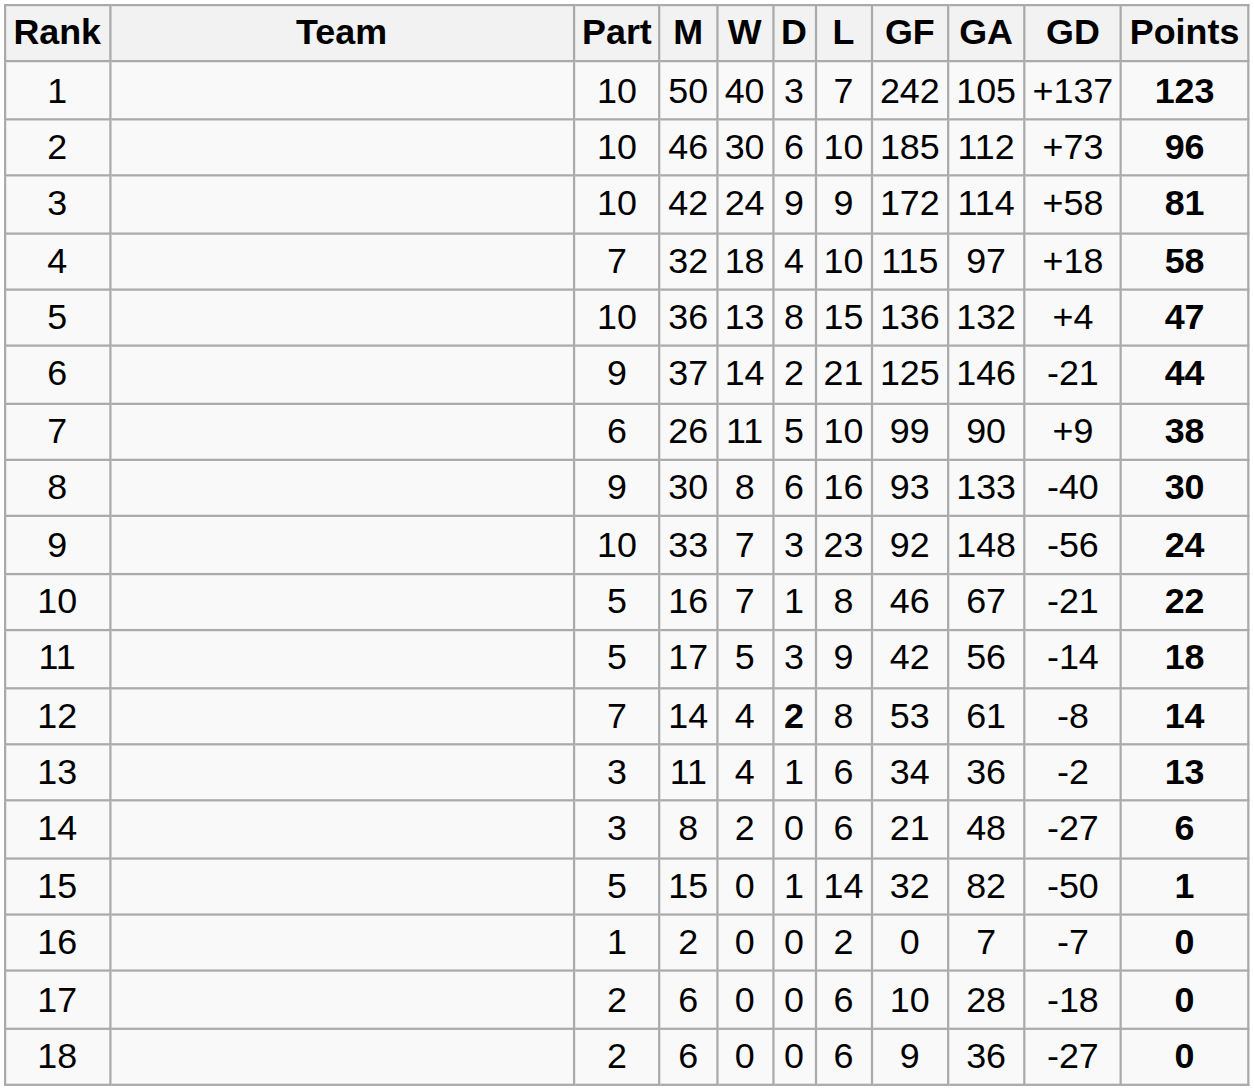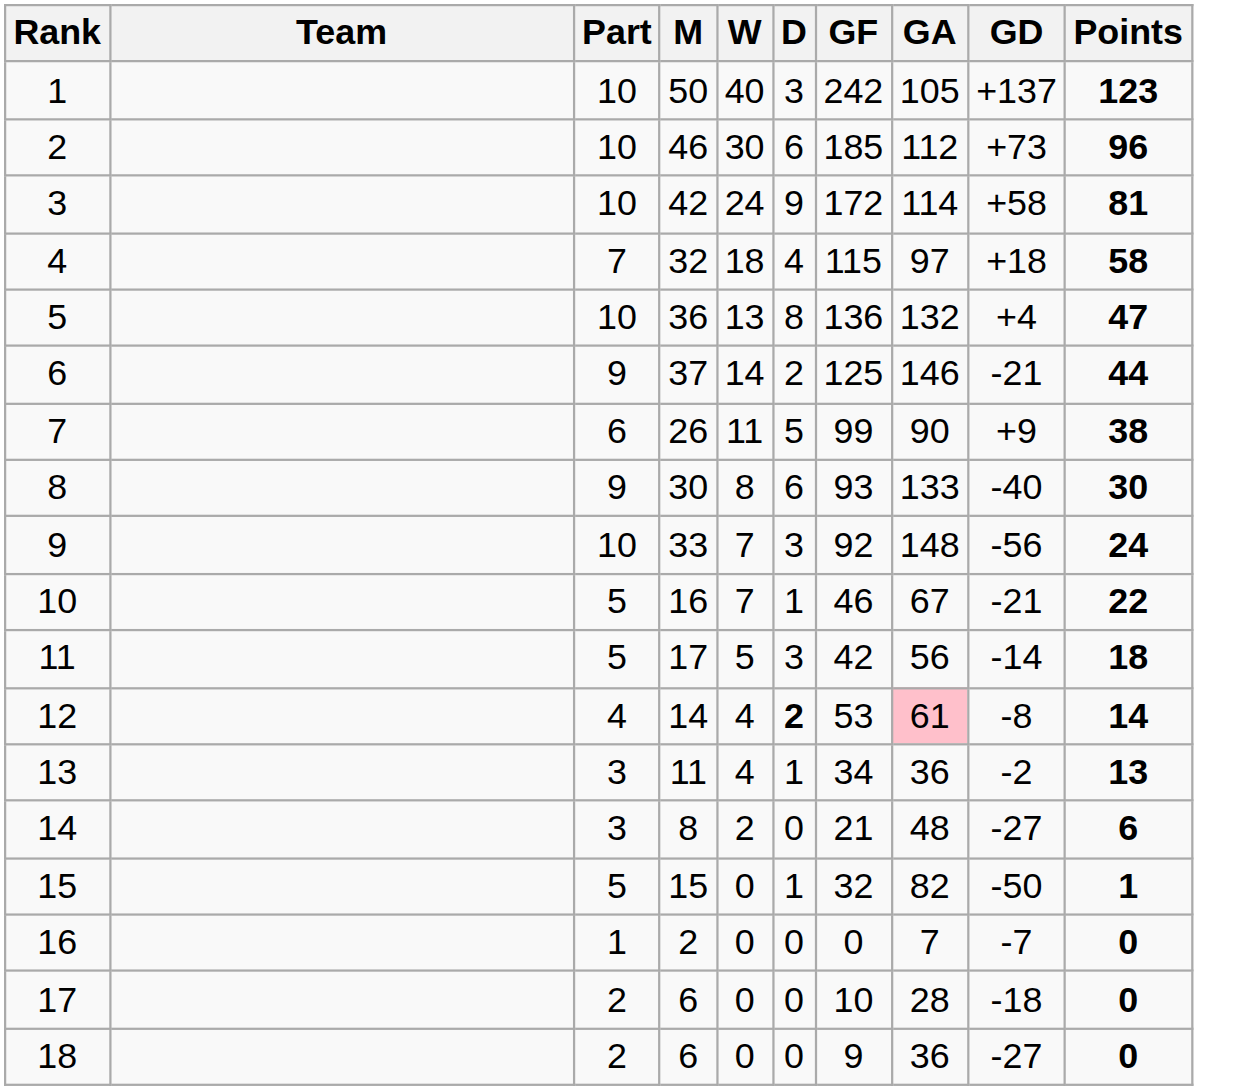 <table class="wikitable sortable" style="text-align:center">
 <tr>
 <th>Rank</th>
 <th width=200>Team</th>
 <th>Part</th>
 <th>M</th>
 <th>W</th>
 <th>D</th>
-<th>L</th>
 <th>GF</th>
 <th>GA</th>
 <th>GD</th>
 <th>Points</th>
 </tr>
 <tr>
 <td>1</td>
 <td align=left></td>
 <td>10</td>
 <td>50</td>
 <td>40</td>
 <td>3</td>
-<td>7</td>
 <td>242</td>
 <td>105</td>
 <td>+137</td>
 <td><strong>123</strong></td>
 </tr>
 <tr>
 <td>2</td>
 <td align=left></td>
 <td>10</td>
 <td>46</td>
 <td>30</td>
 <td>6</td>
-<td>10</td>
 <td>185</td>
 <td>112</td>
 <td>+73</td>
 <td><strong>96</strong></td>
 </tr>
 <tr>
 <td>3</td>
 <td align=left></td>
 <td>10</td>
 <td>42</td>
 <td>24</td>
-<td>9</td>
 <td>9</td>
 <td>172</td>
 <td>114</td>
 <td>+58</td>
 <td><strong>81</strong></td>
 </tr>
 <tr>
 <td>4</td>
 <td align=left></td>
 <td>7</td>
 <td>32</td>
 <td>18</td>
 <td>4</td>
-<td>10</td>
 <td>115</td>
 <td>97</td>
 <td>+18</td>
 <td><strong>58</strong></td>
 </tr>
 <tr>
 <td>5</td>
 <td align=left></td>
 <td>10</td>
 <td>36</td>
 <td>13</td>
 <td>8</td>
-<td>15</td>
 <td>136</td>
 <td>132</td>
 <td>+4</td>
 <td><strong>47</strong></td>
 </tr>
 <tr>
 <td>6</td>
 <td align=left></td>
 <td>9</td>
 <td>37</td>
 <td>14</td>
 <td>2</td>
-<td>21</td>
 <td>125</td>
 <td>146</td>
 <td>-21</td>
 <td><strong>44</strong></td>
 </tr>
 <tr>
 <td>7</td>
 <td align=left></td>
 <td>6</td>
 <td>26</td>
 <td>11</td>
 <td>5</td>
-<td>10</td>
 <td>99</td>
 <td>90</td>
 <td>+9</td>
 <td><strong>38</strong></td>
 </tr>
 <tr>
 <td>8</td>
 <td align=left></td>
 <td>9</td>
 <td>30</td>
 <td>8</td>
 <td>6</td>
-<td>16</td>
 <td>93</td>
 <td>133</td>
 <td>-40</td>
 <td><strong>30</strong></td>
 </tr>
 <tr>
 <td>9</td>
 <td align=left></td>
 <td>10</td>
 <td>33</td>
 <td>7</td>
 <td>3</td>
-<td>23</td>
 <td>92</td>
 <td>148</td>
 <td>-56</td>
 <td><strong>24</strong></td>
 </tr>
 <tr>
 <td>10</td>
 <td align=left></td>
 <td>5</td>
 <td>16</td>
 <td>7</td>
 <td>1</td>
-<td>8</td>
 <td>46</td>
 <td>67</td>
 <td>-21</td>
 <td><strong>22</strong></td>
 </tr>
 <tr>
 <td>11</td>
 <td align=left></td>
 <td>5</td>
 <td>17</td>
 <td>5</td>
 <td>3</td>
-<td>9</td>
 <td>42</td>
 <td>56</td>
 <td>-14</td>
 <td><strong>18</strong></td>
 </tr>
 <tr>
 <td>12</td>
 <td align=left></td>
-<td>7</td>
+<td>4</td>
 <td>14</td>
 <td>4</td>
 <td><strong>2</strong></td>
-<td>8</td>
 <td>53</td>
-<td>61</td>
+<td style="background: pink;">61</td>
 <td>-8</td>
 <td><strong>14</strong></td>
 </tr>
 <tr>
 <td>13</td>
 <td align=left></td>
 <td>3</td>
 <td>11</td>
 <td>4</td>
 <td>1</td>
-<td>6</td>
 <td>34</td>
 <td>36</td>
 <td>-2</td>
 <td><strong>13</strong></td>
 </tr>
 <tr>
 <td>14</td>
 <td align=left></td>
 <td>3</td>
 <td>8</td>
 <td>2</td>
 <td>0</td>
-<td>6</td>
 <td>21</td>
 <td>48</td>
 <td>-27</td>
 <td><strong>6</strong></td>
 </tr>
 <tr>
 <td>15</td>
 <td align=left></td>
 <td>5</td>
 <td>15</td>
 <td>0</td>
 <td>1</td>
-<td>14</td>
 <td>32</td>
 <td>82</td>
 <td>-50</td>
 <td><strong>1</strong></td>
 </tr>
 <tr>
 <td>16</td>
 <td align=left></td>
 <td>1</td>
 <td>2</td>
 <td>0</td>
 <td>0</td>
-<td>2</td>
 <td>0</td>
 <td>7</td>
 <td>-7</td>
 <td><strong>0</strong></td>
 </tr>
 <tr>
 <td>17</td>
 <td align=left></td>
 <td>2</td>
 <td>6</td>
 <td>0</td>
 <td>0</td>
-<td>6</td>
 <td>10</td>
 <td>28</td>
 <td>-18</td>
 <td><strong>0</strong></td>
 </tr>
 <tr>
 <td>18</td>
 <td align=left></td>
 <td>2</td>
 <td>6</td>
 <td>0</td>
 <td>0</td>
-<td>6</td>
 <td>9</td>
 <td>36</td>
 <td>-27</td>
 <td><strong>0</strong></td>
 </tr>
 </table>
